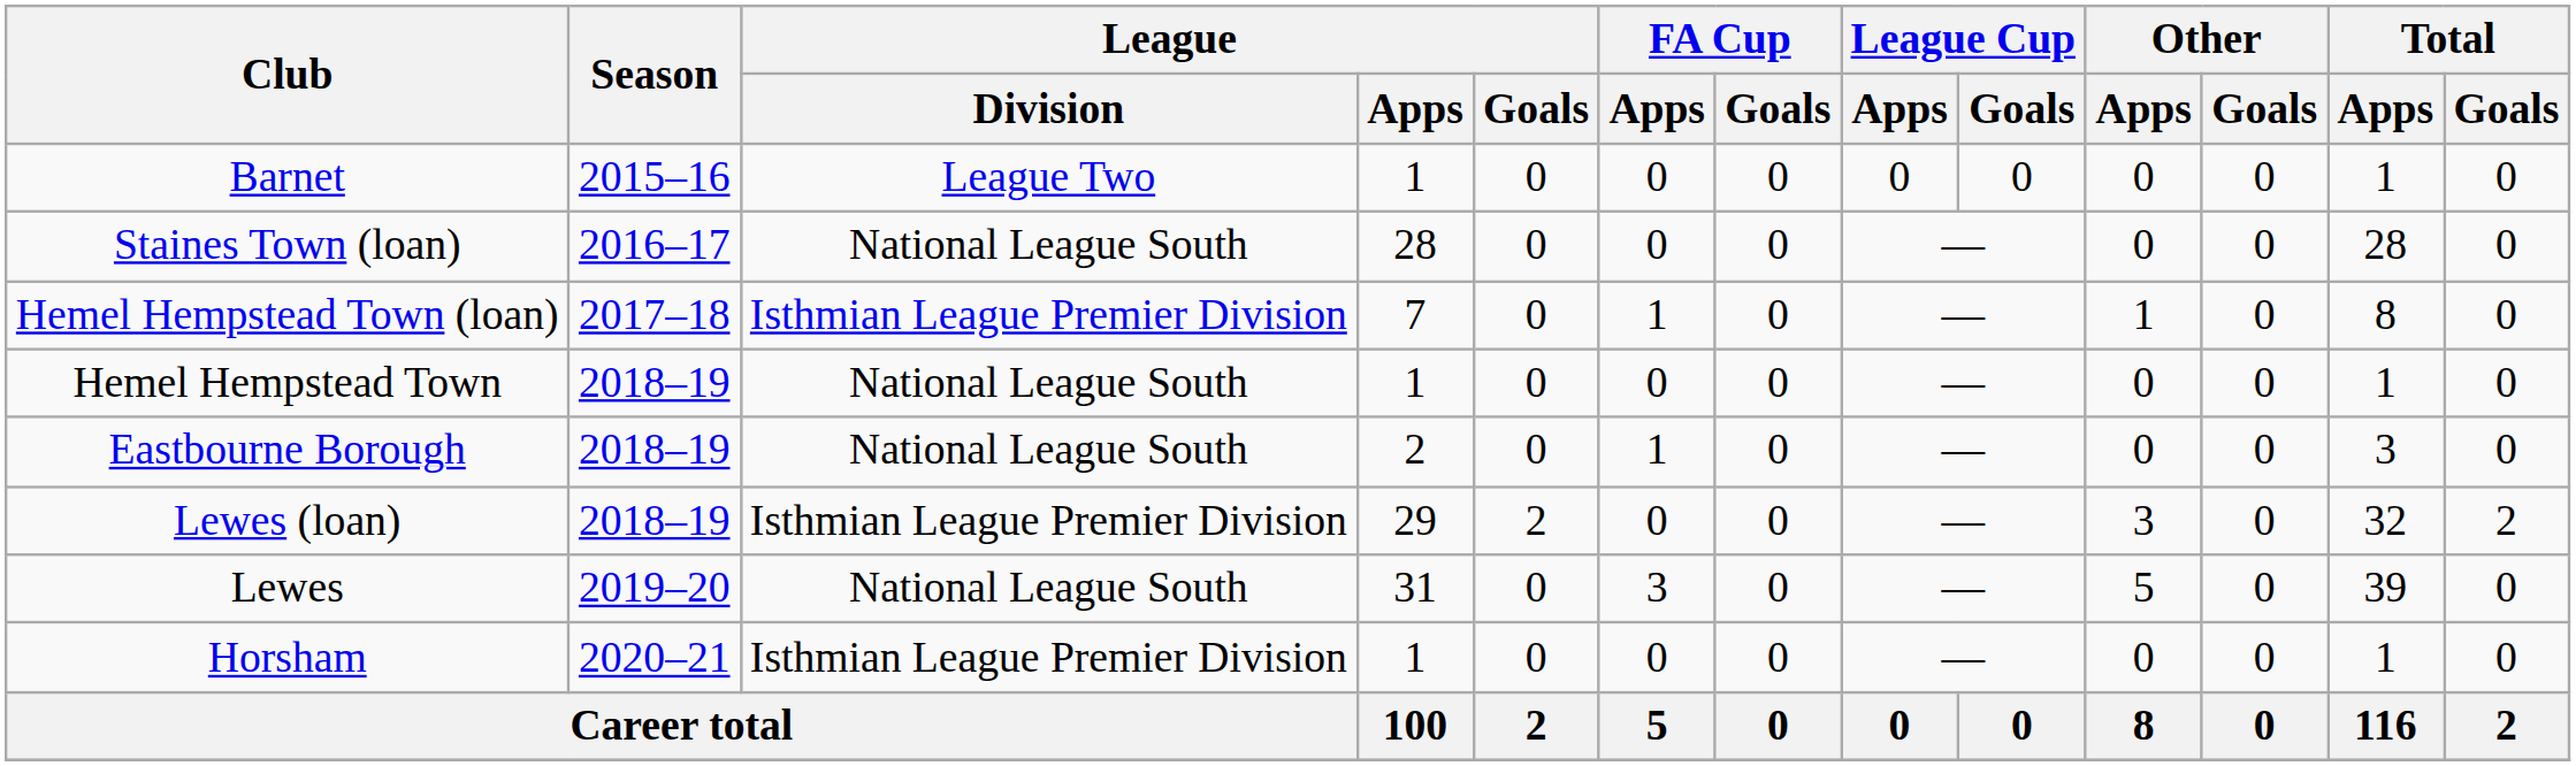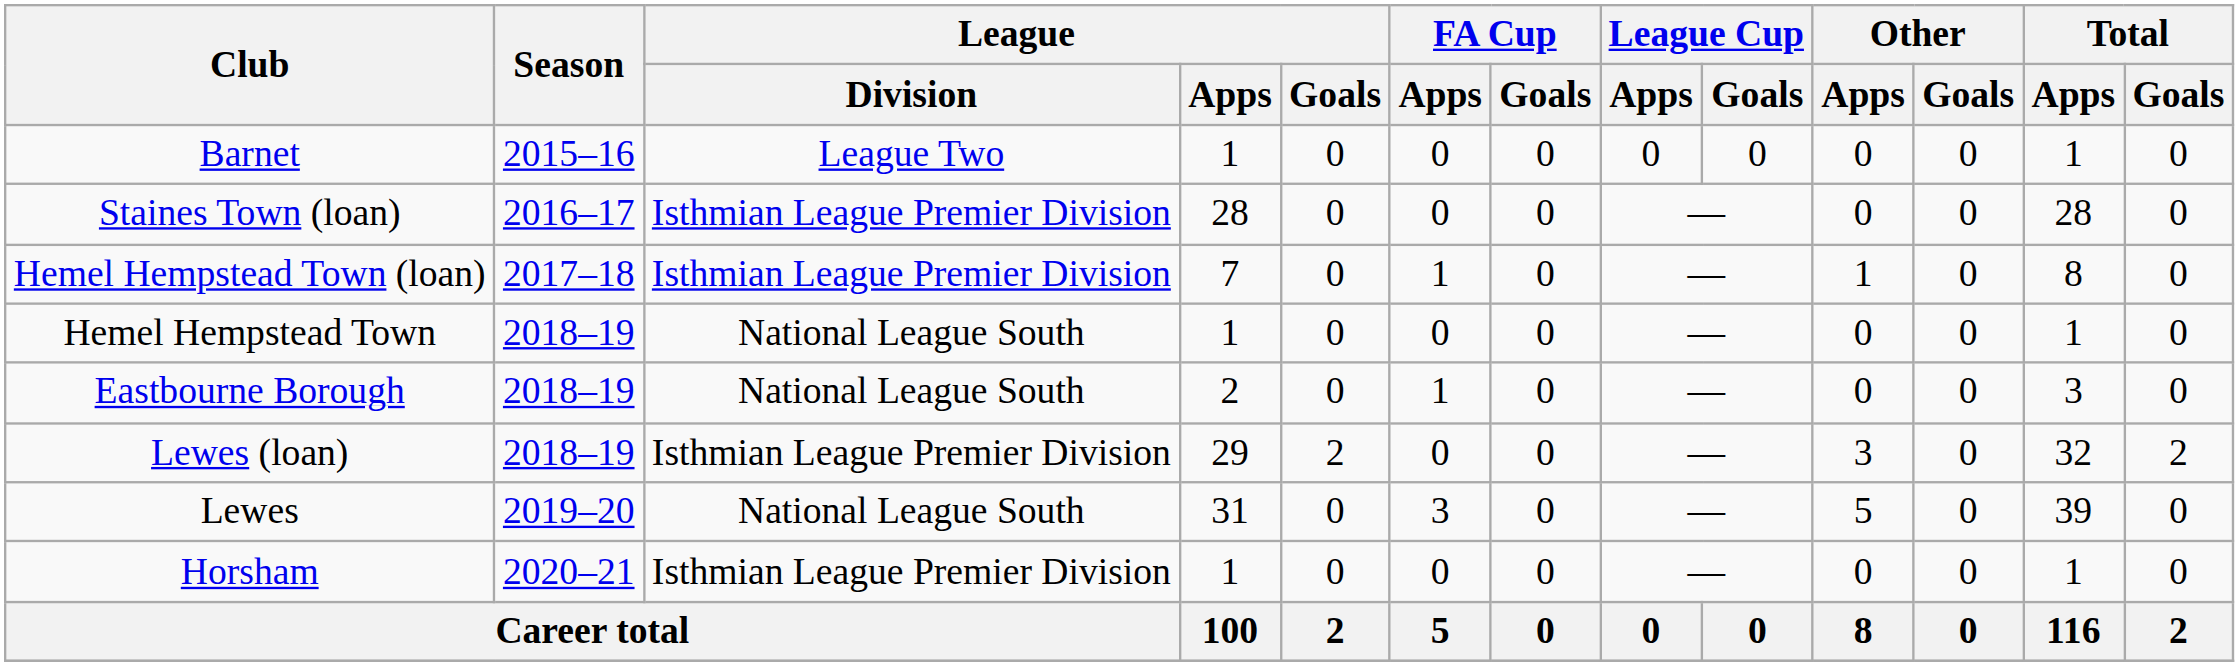 <table class="wikitable" style="text-align:center">
 <tr>
 <th rowspan=2>Club</th>
 <th rowspan=2>Season</th>
 <th colspan=3>League</th>
 <th colspan=2><a href='#'>FA Cup</a></th>
 <th colspan=2><a href='#'>League Cup</a></th>
 <th colspan=2>Other</th>
 <th colspan=2>Total</th>
 </tr>
 <tr>
 <th>Division</th>
 <th>Apps</th>
 <th>Goals</th>
 <th>Apps</th>
 <th>Goals</th>
 <th>Apps</th>
 <th>Goals</th>
 <th>Apps</th>
 <th>Goals</th>
 <th>Apps</th>
 <th>Goals</th>
 </tr>
 <tr>
 <td><a href='#'>Barnet</a></td>
 <td><a href='#'>2015–16</a></td>
 <td><a href='#'>League Two</a></td>
 <td>1</td>
 <td>0</td>
 <td>0</td>
 <td>0</td>
 <td>0</td>
 <td>0</td>
 <td>0</td>
 <td>0</td>
 <td>1</td>
 <td>0</td>
 </tr>
 <tr>
 <td><a href='#'>Staines Town</a> (loan)</td>
 <td><a href='#'>2016–17</a></td>
-<td>National League South</td>
+<td><a href='#'>Isthmian League Premier Division</a></td>
 <td>28</td>
 <td>0</td>
 <td>0</td>
 <td>0</td>
 <td colspan="2">―</td>
 <td>0</td>
 <td>0</td>
 <td>28</td>
 <td>0</td>
 </tr>
 <tr>
 <td><a href='#'>Hemel Hempstead Town</a> (loan)</td>
 <td><a href='#'>2017–18</a></td>
 <td><a href='#'>Isthmian League Premier Division</a></td>
 <td>7</td>
 <td>0</td>
 <td>1</td>
 <td>0</td>
 <td colspan="2">―</td>
 <td>1</td>
 <td>0</td>
 <td>8</td>
 <td>0</td>
 </tr>
 <tr>
 <td>Hemel Hempstead Town</td>
 <td><a href='#'>2018–19</a></td>
 <td>National League South</td>
 <td>1</td>
 <td>0</td>
 <td>0</td>
 <td>0</td>
 <td colspan="2">―</td>
 <td>0</td>
 <td>0</td>
 <td>1</td>
 <td>0</td>
 </tr>
 <tr>
 <td><a href='#'>Eastbourne Borough</a></td>
 <td><a href='#'>2018–19</a></td>
 <td>National League South</td>
 <td>2</td>
 <td>0</td>
 <td>1</td>
 <td>0</td>
 <td colspan="2">―</td>
 <td>0</td>
 <td>0</td>
 <td>3</td>
 <td>0</td>
 </tr>
 <tr>
 <td><a href='#'>Lewes</a> (loan)</td>
 <td><a href='#'>2018–19</a></td>
 <td>Isthmian League Premier Division</td>
 <td>29</td>
 <td>2</td>
 <td>0</td>
 <td>0</td>
 <td colspan="2">―</td>
 <td>3</td>
 <td>0</td>
 <td>32</td>
 <td>2</td>
 </tr>
 <tr>
 <td>Lewes</td>
 <td><a href='#'>2019–20</a></td>
 <td>National League South</td>
 <td>31</td>
 <td>0</td>
 <td>3</td>
 <td>0</td>
 <td colspan="2">―</td>
 <td>5</td>
 <td>0</td>
 <td>39</td>
 <td>0</td>
 </tr>
 <tr>
 <td><a href='#'>Horsham</a></td>
 <td><a href='#'>2020–21</a></td>
 <td>Isthmian League Premier Division</td>
 <td>1</td>
 <td>0</td>
 <td>0</td>
 <td>0</td>
 <td colspan="2">―</td>
 <td>0</td>
 <td>0</td>
 <td>1</td>
 <td>0</td>
 </tr>
 <tr>
 <th colspan="3">Career total</th>
 <th>100</th>
 <th>2</th>
 <th>5</th>
 <th>0</th>
 <th>0</th>
 <th>0</th>
 <th>8</th>
 <th>0</th>
 <th>116</th>
 <th>2</th>
 </tr>
 <tr>
 </tr>
 </table>
